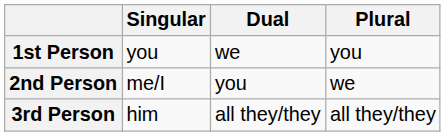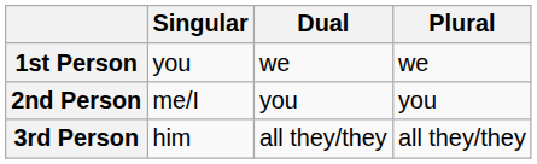 <table class="wikitable">
 <tr>
 <th></th>
 <th>Singular</th>
 <th>Dual</th>
 <th>Plural</th>
 </tr>
 <tr>
 <th>1st Person</th>
 <td>you</td>
 <td>we</td>
-<td>you</td>
+<td>we</td>
 </tr>
 <tr>
 <th>2nd Person</th>
 <td>me/I</td>
 <td>you</td>
-<td>we</td>
+<td>you</td>
 </tr>
 <tr>
 <th>3rd Person</th>
 <td>him</td>
 <td>all they/they</td>
 <td>all they/they</td>
 </tr>
 </table>
